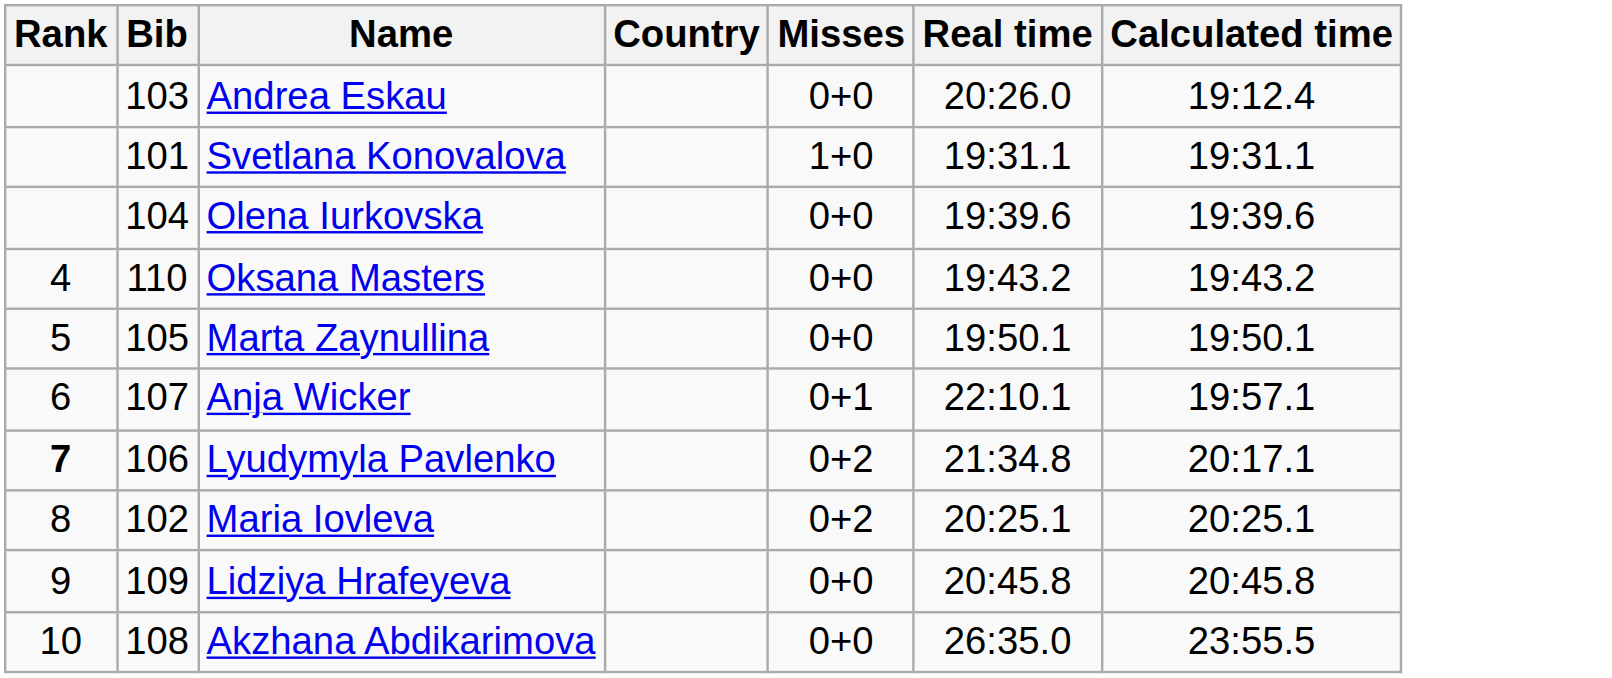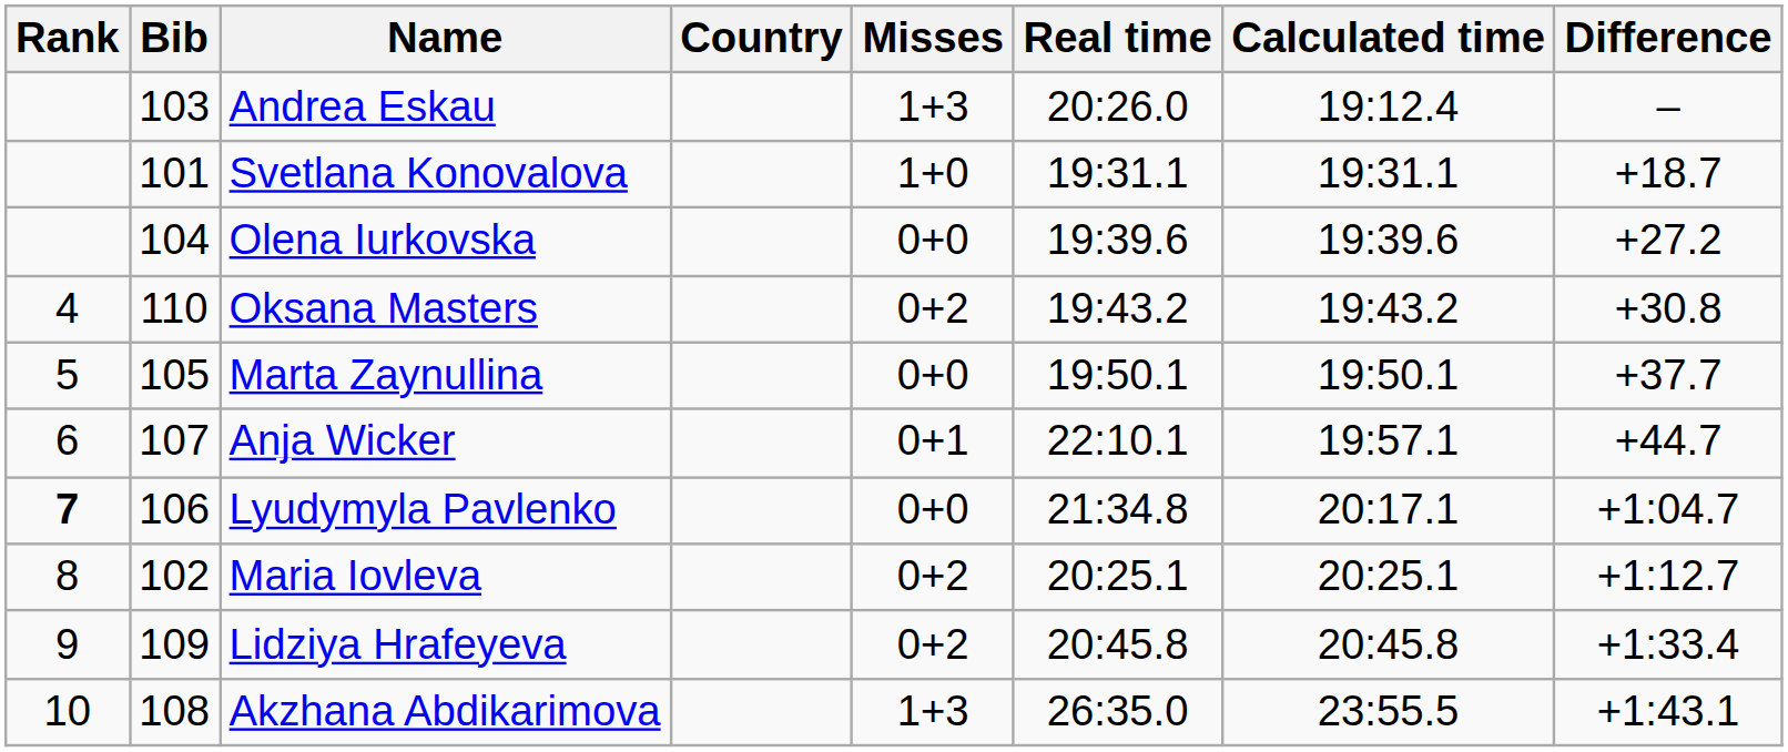 <table class="wikitable sortable" style="text-align:center">
 <tr>
 <th>Rank</th>
 <th>Bib</th>
 <th>Name</th>
 <th>Country</th>
 <th>Misses</th>
 <th>Real time</th>
 <th>Calculated time</th>
+<th>Difference</th>
 </tr>
 <tr>
 <td></td>
 <td>103</td>
 <td align=left><a href='#'>Andrea Eskau</a></td>
 <td align=left></td>
-<td>0+0</td>
+<td>1+3</td>
 <td>20:26.0</td>
 <td>19:12.4</td>
+<td>–</td>
 </tr>
 <tr>
 <td></td>
 <td>101</td>
 <td align=left><a href='#'>Svetlana Konovalova</a></td>
 <td align=left></td>
 <td>1+0</td>
 <td>19:31.1</td>
 <td>19:31.1</td>
+<td>+18.7</td>
 </tr>
 <tr>
 <td></td>
 <td>104</td>
 <td align=left><a href='#'>Olena Iurkovska</a></td>
 <td align=left></td>
 <td>0+0</td>
 <td>19:39.6</td>
 <td>19:39.6</td>
+<td>+27.2</td>
 </tr>
 <tr>
 <td>4</td>
 <td>110</td>
 <td align=left><a href='#'>Oksana Masters</a></td>
 <td align=left></td>
-<td>0+0</td>
+<td>0+2</td>
 <td>19:43.2</td>
 <td>19:43.2</td>
+<td>+30.8</td>
 </tr>
 <tr>
 <td>5</td>
 <td>105</td>
 <td align=left><a href='#'>Marta Zaynullina</a></td>
 <td align=left></td>
 <td>0+0</td>
 <td>19:50.1</td>
 <td>19:50.1</td>
+<td>+37.7</td>
 </tr>
 <tr>
 <td>6</td>
 <td>107</td>
 <td align=left><a href='#'>Anja Wicker</a></td>
 <td align=left></td>
 <td>0+1</td>
 <td>22:10.1</td>
 <td>19:57.1</td>
+<td>+44.7</td>
 </tr>
 <tr>
 <td><strong>7</strong></td>
 <td>106</td>
 <td align=left><a href='#'>Lyudymyla Pavlenko</a></td>
 <td align=left></td>
-<td>0+2</td>
+<td>0+0</td>
 <td>21:34.8</td>
 <td>20:17.1</td>
+<td>+1:04.7</td>
 </tr>
 <tr>
 <td>8</td>
 <td>102</td>
 <td align=left><a href='#'>Maria Iovleva</a></td>
 <td align=left></td>
 <td>0+2</td>
 <td>20:25.1</td>
 <td>20:25.1</td>
+<td>+1:12.7</td>
 </tr>
 <tr>
 <td>9</td>
 <td>109</td>
 <td align=left><a href='#'>Lidziya Hrafeyeva</a></td>
 <td align=left></td>
-<td>0+0</td>
+<td>0+2</td>
 <td>20:45.8</td>
 <td>20:45.8</td>
+<td>+1:33.4</td>
 </tr>
 <tr>
 <td>10</td>
 <td>108</td>
 <td align=left><a href='#'>Akzhana Abdikarimova</a></td>
 <td align=left></td>
-<td>0+0</td>
+<td>1+3</td>
 <td>26:35.0</td>
 <td>23:55.5</td>
+<td>+1:43.1</td>
 </tr>
 </table>
